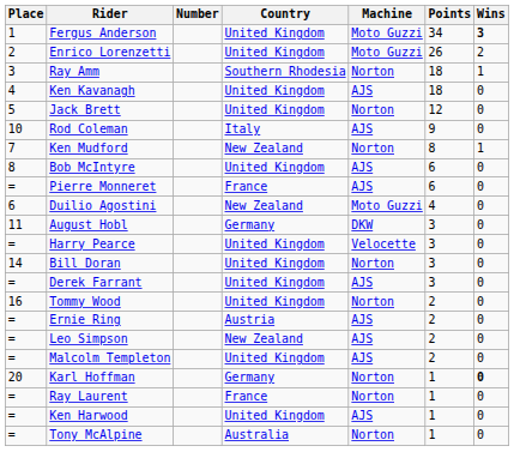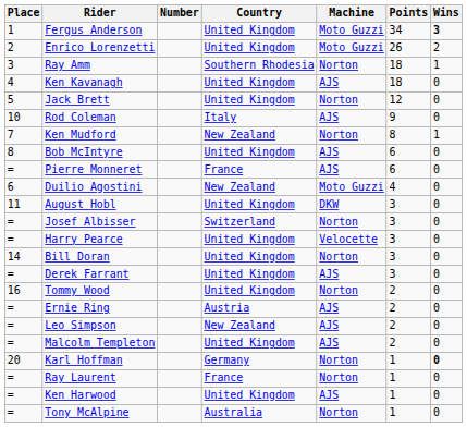 <table class="wikitable" style="font-size: 95%;">
 <tr>
 <th>Place</th>
 <th>Rider</th>
 <th>Number</th>
 <th>Country</th>
 <th>Machine</th>
 <th>Points</th>
 <th>Wins</th>
 </tr>
 <tr>
 <td>1</td>
 <td> <a href='#'>Fergus Anderson</a></td>
 <td></td>
 <td><a href='#'>United Kingdom</a></td>
 <td><a href='#'>Moto Guzzi</a></td>
 <td>34</td>
 <td><strong>3</strong></td>
 </tr>
 <tr>
 <td>2</td>
 <td> <a href='#'>Enrico Lorenzetti</a></td>
 <td></td>
 <td><a href='#'>United Kingdom</a></td>
 <td><a href='#'>Moto Guzzi</a></td>
 <td>26</td>
 <td>2</td>
 </tr>
 <tr>
 <td>3</td>
 <td> <a href='#'>Ray Amm</a></td>
 <td></td>
 <td><a href='#'>Southern Rhodesia</a></td>
 <td><a href='#'>Norton</a></td>
 <td>18</td>
 <td>1</td>
 </tr>
 <tr>
 <td>4</td>
 <td> <a href='#'>Ken Kavanagh</a></td>
 <td></td>
 <td><a href='#'>United Kingdom</a></td>
 <td><a href='#'>AJS</a></td>
 <td>18</td>
 <td>0</td>
 </tr>
 <tr>
 <td>5</td>
 <td> <a href='#'>Jack Brett</a></td>
 <td></td>
 <td><a href='#'>United Kingdom</a></td>
 <td><a href='#'>Norton</a></td>
 <td>12</td>
 <td>0</td>
 </tr>
 <tr>
 <td>10</td>
 <td> <a href='#'>Rod Coleman</a></td>
 <td></td>
 <td><a href='#'>Italy</a></td>
 <td><a href='#'>AJS</a></td>
 <td>9</td>
 <td>0</td>
 </tr>
 <tr>
 <td>7</td>
 <td> <a href='#'>Ken Mudford</a></td>
 <td></td>
 <td><a href='#'>New Zealand</a></td>
 <td><a href='#'>Norton</a></td>
 <td>8</td>
 <td>1</td>
 </tr>
 <tr>
 <td>8</td>
 <td> <a href='#'>Bob McIntyre</a></td>
 <td></td>
 <td><a href='#'>United Kingdom</a></td>
 <td><a href='#'>AJS</a></td>
 <td>6</td>
 <td>0</td>
 </tr>
 <tr>
 <td>=</td>
 <td> <a href='#'>Pierre Monneret</a></td>
 <td></td>
 <td><a href='#'>France</a></td>
 <td><a href='#'>AJS</a></td>
 <td>6</td>
 <td>0</td>
 </tr>
 <tr>
 <td>6</td>
 <td> <a href='#'>Duilio Agostini</a></td>
 <td></td>
 <td><a href='#'>New Zealand</a></td>
 <td><a href='#'>Moto Guzzi</a></td>
 <td>4</td>
 <td>0</td>
 </tr>
 <tr>
 <td>11</td>
 <td> <a href='#'>August Hobl</a></td>
 <td></td>
-<td><a href='#'>Germany</a></td>
+<td><a href='#'>United Kingdom</a></td>
 <td><a href='#'>DKW</a></td>
+<td>3</td>
+<td>0</td>
+</tr>
+<tr>
+<td>=</td>
+<td> <a href='#'>Josef Albisser</a></td>
+<td></td>
+<td><a href='#'>Switzerland</a></td>
+<td><a href='#'>Norton</a></td>
 <td>3</td>
 <td>0</td>
 </tr>
 <tr>
 <td>=</td>
 <td> <a href='#'>Harry Pearce</a></td>
 <td></td>
 <td><a href='#'>United Kingdom</a></td>
 <td><a href='#'>Velocette</a></td>
 <td>3</td>
 <td>0</td>
 </tr>
 <tr>
 <td>14</td>
 <td> <a href='#'>Bill Doran</a></td>
 <td></td>
 <td><a href='#'>United Kingdom</a></td>
 <td><a href='#'>Norton</a></td>
 <td>3</td>
 <td>0</td>
 </tr>
 <tr>
 <td>=</td>
 <td> <a href='#'>Derek Farrant</a></td>
 <td></td>
 <td><a href='#'>United Kingdom</a></td>
 <td><a href='#'>AJS</a></td>
 <td>3</td>
 <td>0</td>
 </tr>
 <tr>
 <td>16</td>
 <td> <a href='#'>Tommy Wood</a></td>
 <td></td>
 <td><a href='#'>United Kingdom</a></td>
 <td><a href='#'>Norton</a></td>
 <td>2</td>
 <td>0</td>
 </tr>
 <tr>
 <td>=</td>
 <td> <a href='#'>Ernie Ring</a></td>
 <td></td>
 <td><a href='#'>Austria</a></td>
 <td><a href='#'>AJS</a></td>
 <td>2</td>
 <td>0</td>
 </tr>
 <tr>
 <td>=</td>
 <td> <a href='#'>Leo Simpson</a></td>
 <td></td>
 <td><a href='#'>New Zealand</a></td>
 <td><a href='#'>AJS</a></td>
 <td>2</td>
 <td>0</td>
 </tr>
 <tr>
 <td>=</td>
 <td> <a href='#'>Malcolm Templeton</a></td>
 <td></td>
 <td><a href='#'>United Kingdom</a></td>
 <td><a href='#'>AJS</a></td>
 <td>2</td>
 <td>0</td>
 </tr>
 <tr>
 <td>20</td>
 <td> <a href='#'>Karl Hoffman</a></td>
 <td></td>
 <td><a href='#'>Germany</a></td>
 <td><a href='#'>Norton</a></td>
 <td>1</td>
 <td><strong>0</strong></td>
 </tr>
 <tr>
 <td>=</td>
 <td> <a href='#'>Ray Laurent</a></td>
 <td></td>
 <td><a href='#'>France</a></td>
 <td><a href='#'>Norton</a></td>
 <td>1</td>
 <td>0</td>
 </tr>
 <tr>
 <td>=</td>
 <td> <a href='#'>Ken Harwood</a></td>
 <td></td>
 <td><a href='#'>United Kingdom</a></td>
 <td><a href='#'>AJS</a></td>
 <td>1</td>
 <td>0</td>
 </tr>
 <tr>
 <td>=</td>
 <td> <a href='#'>Tony McAlpine</a></td>
 <td></td>
 <td><a href='#'>Australia</a></td>
 <td><a href='#'>Norton</a></td>
 <td>1</td>
 <td>0</td>
 </tr>
 </table>
